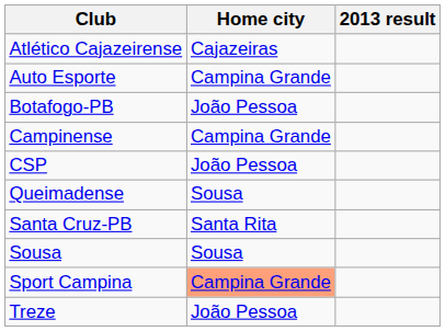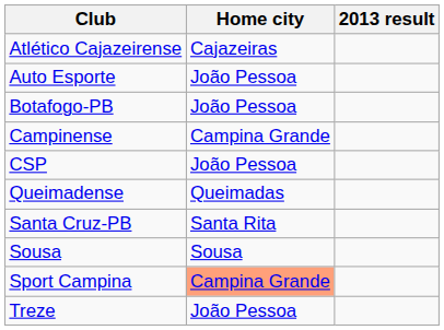 <table class="wikitable sortable">
 <tr>
 <th>Club</th>
 <th>Home city</th>
 <th>2013 result</th>
 </tr>
 <tr>
 <td><a href='#'>Atlético Cajazeirense</a></td>
 <td><a href='#'>Cajazeiras</a></td>
 <td></td>
 </tr>
 <tr>
 <td><a href='#'>Auto Esporte</a></td>
-<td><a href='#'>Campina Grande</a></td>
+<td><a href='#'>João Pessoa</a></td>
 <td></td>
 </tr>
 <tr>
 <td><a href='#'>Botafogo-PB</a></td>
 <td><a href='#'>João Pessoa</a></td>
 <td></td>
 </tr>
 <tr>
 <td><a href='#'>Campinense</a></td>
 <td><a href='#'>Campina Grande</a></td>
 <td></td>
 </tr>
 <tr>
 <td><a href='#'>CSP</a></td>
 <td><a href='#'>João Pessoa</a></td>
 <td></td>
 </tr>
 <tr>
 <td><a href='#'>Queimadense</a></td>
-<td><a href='#'>Sousa</a></td>
+<td><a href='#'>Queimadas</a></td>
 <td></td>
 </tr>
 <tr>
 <td><a href='#'>Santa Cruz-PB</a></td>
 <td><a href='#'>Santa Rita</a></td>
 <td></td>
 </tr>
 <tr>
 <td><a href='#'>Sousa</a></td>
 <td><a href='#'>Sousa</a></td>
 <td></td>
 </tr>
 <tr>
 <td><a href='#'>Sport Campina</a></td>
 <td style="background: lightsalmon;"><a href='#'>Campina Grande</a></td>
 <td></td>
 </tr>
 <tr>
 <td><a href='#'>Treze</a></td>
 <td><a href='#'>João Pessoa</a></td>
 <td></td>
 </tr>
 </table>
